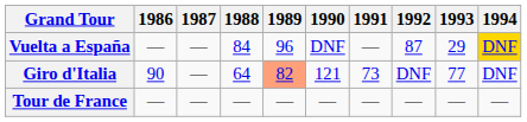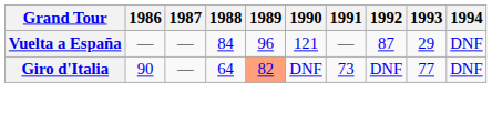 <table class="wikitable plainrowheaders">
 <tr>
 <th scope="col"><a href='#'>Grand Tour</a></th>
 <th scope="col">1986</th>
 <th scope="col">1987</th>
 <th scope="col">1988</th>
 <th scope="col">1989</th>
 <th scope="col">1990</th>
 <th scope="col">1991</th>
 <th scope="col">1992</th>
 <th scope="col">1993</th>
 <th scope="col">1994</th>
 </tr>
 <tr style="text-align:center;">
 <th scope="row"> <a href='#'>Vuelta a España</a></th>
 <td>—</td>
 <td>—</td>
 <td><a href='#'>84</a></td>
 <td><a href='#'>96</a></td>
-<td><a href='#'>DNF</a></td>
+<td><a href='#'>121</a></td>
 <td>—</td>
 <td><a href='#'>87</a></td>
 <td><a href='#'>29</a></td>
-<td style="background: gold;"><a href='#'>DNF</a></td>
+<td><a href='#'>DNF</a></td>
 </tr>
 <tr style="text-align:center;">
 <th scope="row"> <a href='#'>Giro d'Italia</a></th>
 <td><a href='#'>90</a></td>
 <td>—</td>
 <td><a href='#'>64</a></td>
 <td style="background: lightsalmon;"><a href='#'>82</a></td>
-<td><a href='#'>121</a></td>
+<td><a href='#'>DNF</a></td>
 <td><a href='#'>73</a></td>
 <td><a href='#'>DNF</a></td>
 <td><a href='#'>77</a></td>
 <td><a href='#'>DNF</a></td>
 </tr>
-<tr style="text-align:center;">
-<th scope="row"> <a href='#'>Tour de France</a></th>
-<td>—</td>
-<td>—</td>
-<td>—</td>
-<td>—</td>
-<td>—</td>
-<td>—</td>
-<td>—</td>
-<td>—</td>
-<td>—</td>
-</tr>
 </table>
